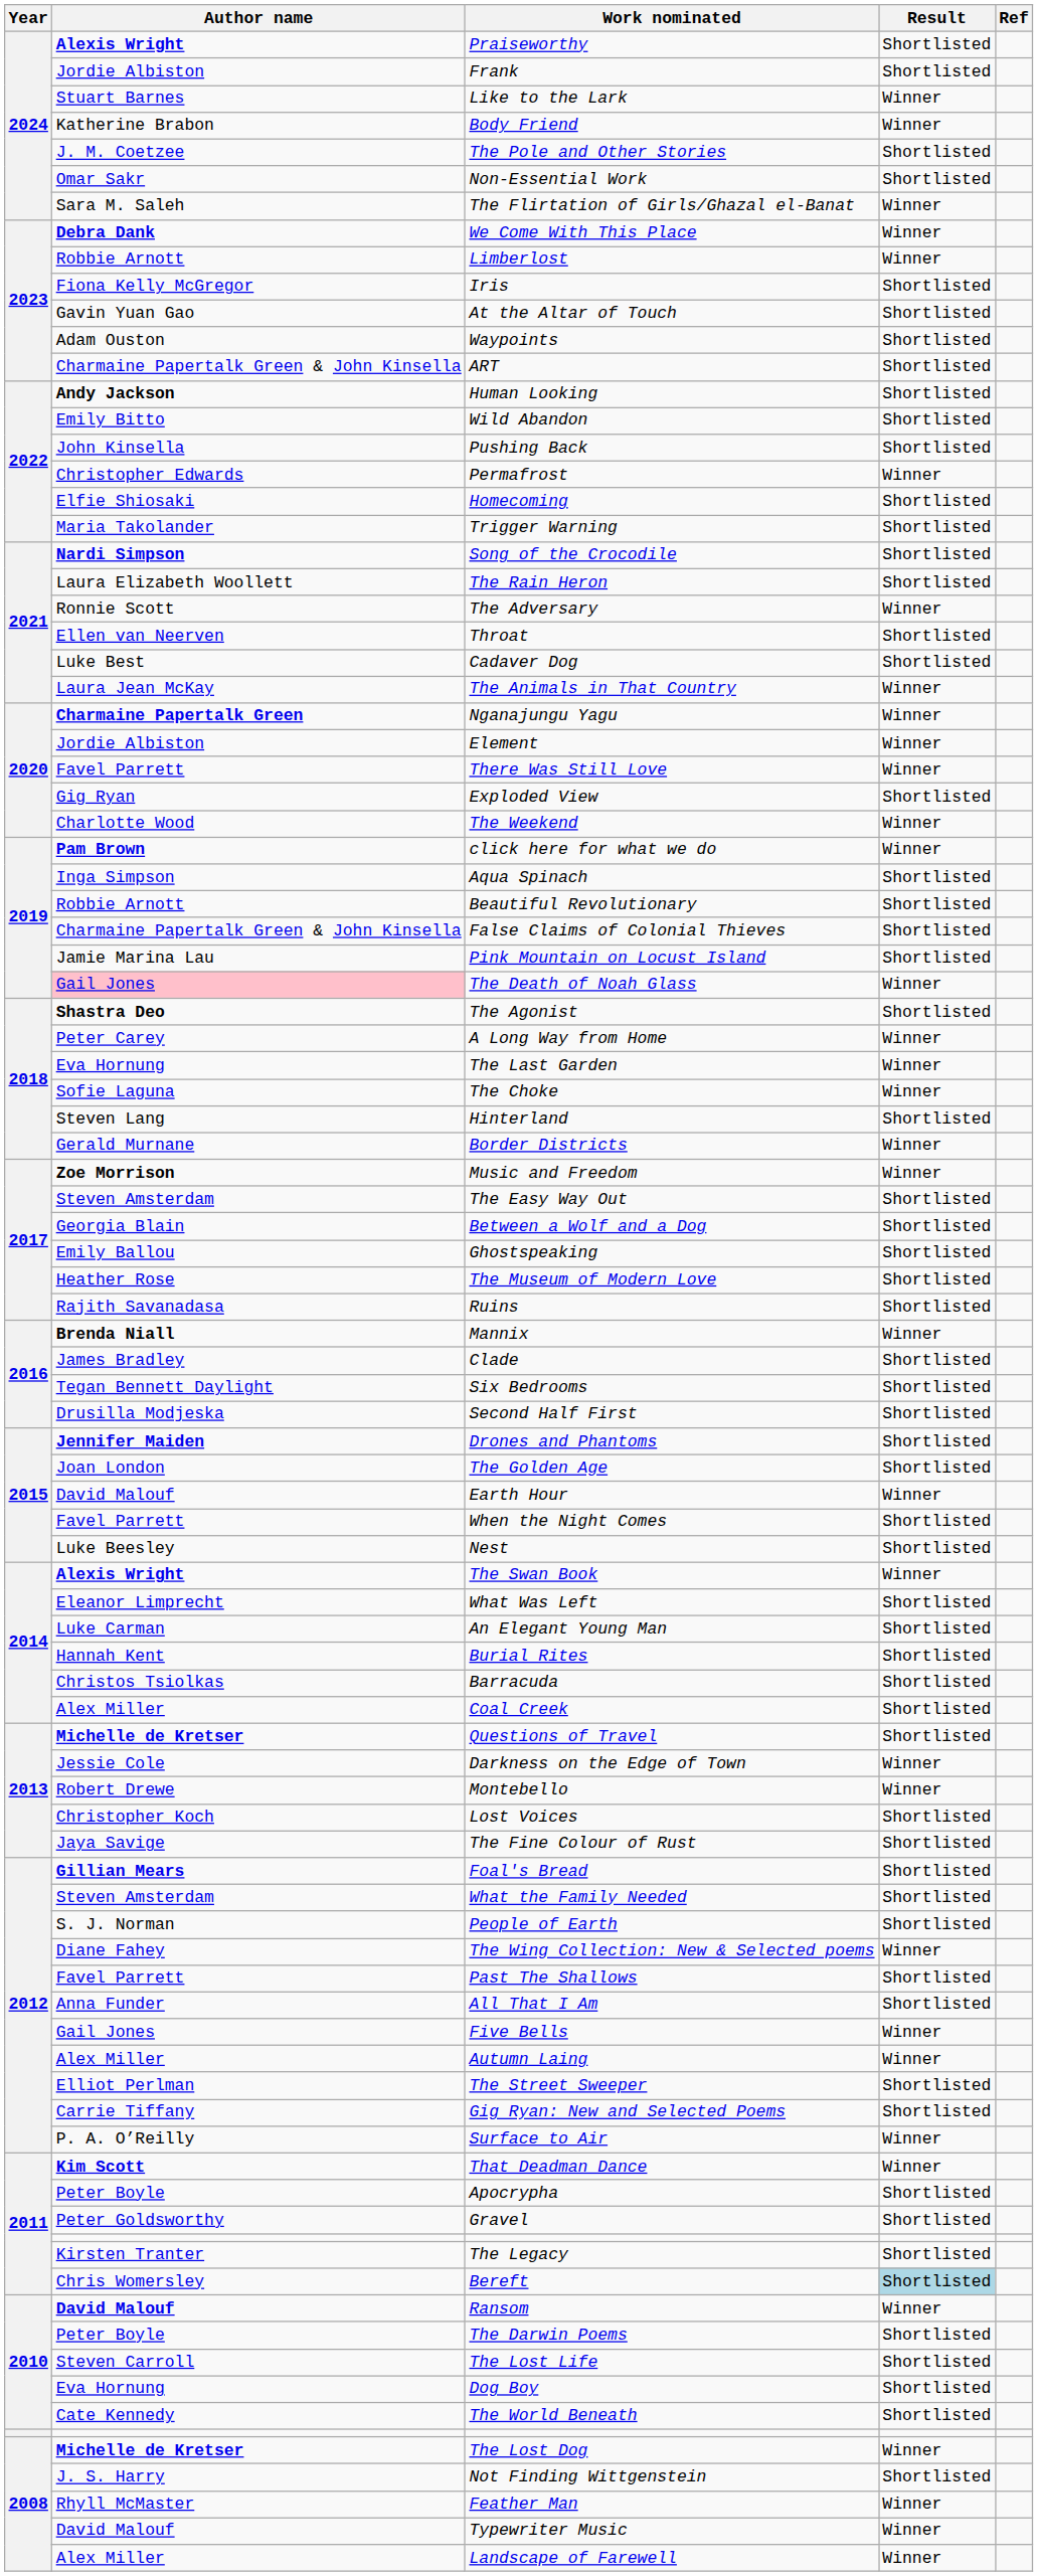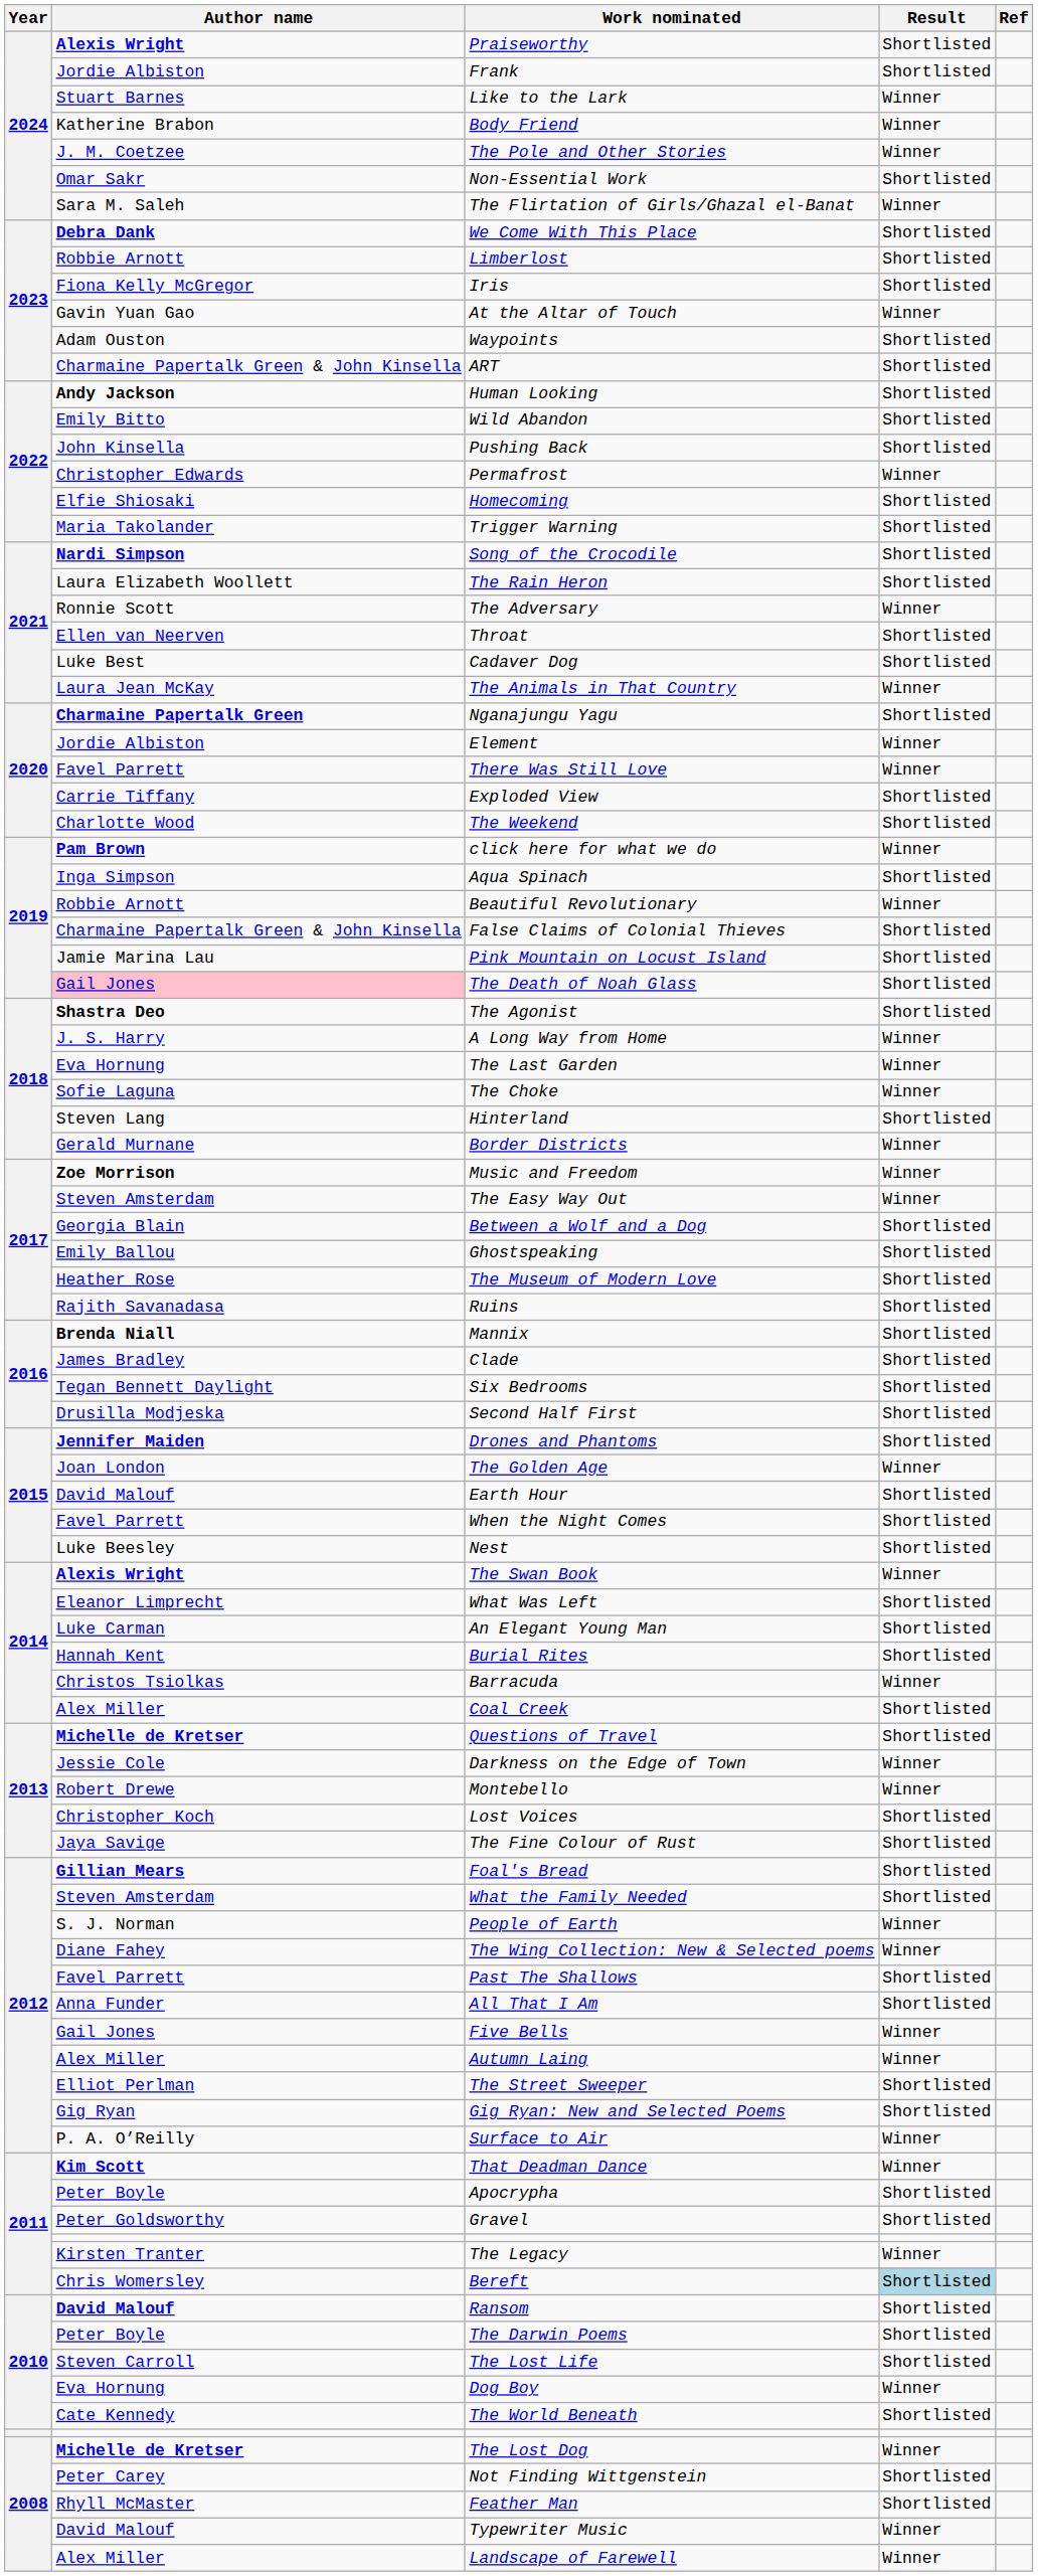 <table class="wikitable">
 <tr>
 <th>Year</th>
 <th>Author name</th>
 <th>Work nominated</th>
 <th>Result</th>
 <th>Ref</th>
 </tr>
 <tr>
 <th rowspan="7"><a href='#'>2024</a></th>
 <td><strong><a href='#'>Alexis Wright</a></strong></td>
 <td><em><a href='#'>Praiseworthy</a></em></td>
 <td>Shortlisted</td>
 <td></td>
 </tr>
 <tr>
 <td><a href='#'>Jordie Albiston</a></td>
 <td><em>Frank</em></td>
 <td>Shortlisted</td>
 <td></td>
 </tr>
 <tr>
 <td><a href='#'>Stuart Barnes</a></td>
 <td><em>Like to the Lark</em></td>
 <td>Winner</td>
 <td></td>
 </tr>
 <tr>
 <td>Katherine Brabon</td>
 <td><em><a href='#'>Body Friend</a></em></td>
 <td>Winner</td>
 <td></td>
 </tr>
 <tr>
 <td><a href='#'>J. M. Coetzee</a></td>
 <td><em><a href='#'>The Pole and Other Stories</a></em></td>
-<td>Shortlisted</td>
+<td>Winner</td>
 <td></td>
 </tr>
 <tr>
 <td><a href='#'>Omar Sakr</a></td>
 <td><em>Non-Essential Work</em></td>
 <td>Shortlisted</td>
 <td></td>
 </tr>
 <tr>
 <td>Sara M. Saleh</td>
 <td><em>The Flirtation of Girls/Ghazal el-Banat</em></td>
 <td>Winner</td>
 <td></td>
 </tr>
 <tr>
 <th rowspan="6"><a href='#'>2023</a></th>
 <td><strong><a href='#'>Debra Dank</a></strong></td>
 <td><em><a href='#'>We Come With This Place</a></em></td>
-<td>Winner</td>
+<td>Shortlisted</td>
 <td></td>
 </tr>
 <tr>
 <td><a href='#'>Robbie Arnott</a></td>
 <td><em><a href='#'>Limberlost</a></em></td>
-<td>Winner</td>
+<td>Shortlisted</td>
 <td></td>
 </tr>
 <tr>
 <td><a href='#'>Fiona Kelly McGregor</a></td>
 <td><em>Iris</em></td>
 <td>Shortlisted</td>
 <td></td>
 </tr>
 <tr>
 <td>Gavin Yuan Gao</td>
 <td><em>At the Altar of Touch</em></td>
-<td>Shortlisted</td>
+<td>Winner</td>
 <td></td>
 </tr>
 <tr>
 <td>Adam Ouston</td>
 <td><em>Waypoints</em></td>
 <td>Shortlisted</td>
 <td></td>
 </tr>
 <tr>
 <td><a href='#'>Charmaine Papertalk Green</a> & <a href='#'>John Kinsella</a></td>
 <td><em>ART</em></td>
 <td>Shortlisted</td>
 <td></td>
 </tr>
 <tr>
 <th rowspan="6"><a href='#'>2022</a></th>
 <td><strong>Andy Jackson</strong></td>
 <td><em>Human Looking</em></td>
 <td>Shortlisted</td>
 <td></td>
 </tr>
 <tr>
 <td><a href='#'>Emily Bitto</a></td>
 <td><em>Wild Abandon</em></td>
 <td>Shortlisted</td>
 <td></td>
 </tr>
 <tr>
 <td><a href='#'>John Kinsella</a></td>
 <td><em>Pushing Back</em></td>
 <td>Shortlisted</td>
 <td></td>
 </tr>
 <tr>
 <td><a href='#'>Christopher Edwards</a></td>
 <td><em>Permafrost</em></td>
 <td>Winner</td>
 <td></td>
 </tr>
 <tr>
 <td><a href='#'>Elfie Shiosaki</a></td>
 <td><em><a href='#'>Homecoming</a></em></td>
 <td>Shortlisted</td>
 <td></td>
 </tr>
 <tr>
 <td><a href='#'>Maria Takolander</a></td>
 <td><em>Trigger Warning</em></td>
 <td>Shortlisted</td>
 <td></td>
 </tr>
 <tr>
 <th rowspan="6"><a href='#'>2021</a></th>
 <td><strong><a href='#'>Nardi Simpson</a></strong></td>
 <td><em><a href='#'>Song of the Crocodile</a></em></td>
 <td>Shortlisted</td>
 <td></td>
 </tr>
 <tr>
 <td>Laura Elizabeth Woollett</td>
 <td><em><a href='#'>The Rain Heron</a></em></td>
 <td>Shortlisted</td>
 <td></td>
 </tr>
 <tr>
 <td>Ronnie Scott</td>
 <td><em>The Adversary</em></td>
 <td>Winner</td>
 <td></td>
 </tr>
 <tr>
 <td><a href='#'>Ellen van Neerven</a></td>
 <td><em>Throat</em></td>
 <td>Shortlisted</td>
 <td></td>
 </tr>
 <tr>
 <td>Luke Best</td>
 <td><em>Cadaver Dog</em></td>
 <td>Shortlisted</td>
 <td></td>
 </tr>
 <tr>
 <td><a href='#'>Laura Jean McKay</a></td>
 <td><em><a href='#'>The Animals in That Country</a></em></td>
 <td>Winner</td>
 <td></td>
 </tr>
 <tr>
 <th rowspan="5"><a href='#'>2020</a></th>
 <td><strong><a href='#'>Charmaine Papertalk Green</a> </strong></td>
 <td><em>Nganajungu Yagu</em></td>
-<td>Winner</td>
+<td>Shortlisted</td>
 <td></td>
 </tr>
 <tr>
 <td><a href='#'>Jordie Albiston</a></td>
 <td><em>Element</em></td>
 <td>Winner</td>
 <td></td>
 </tr>
 <tr>
 <td><a href='#'>Favel Parrett</a></td>
 <td><em><a href='#'>There Was Still Love</a></em></td>
 <td>Winner</td>
 <td></td>
 </tr>
 <tr>
-<td><a href='#'>Gig Ryan</a></td>
+<td><a href='#'>Carrie Tiffany</a></td>
 <td><em>Exploded View</em></td>
 <td>Shortlisted</td>
 <td></td>
 </tr>
 <tr>
 <td><a href='#'>Charlotte Wood</a></td>
 <td><em><a href='#'>The Weekend</a></em></td>
-<td>Winner</td>
+<td>Shortlisted</td>
 <td></td>
 </tr>
 <tr>
 <th rowspan="6"><a href='#'>2019</a></th>
 <td><strong><a href='#'>Pam Brown</a> </strong></td>
 <td><em>click here for what we do</em></td>
 <td>Winner</td>
 <td></td>
 </tr>
 <tr>
 <td><a href='#'>Inga Simpson</a></td>
 <td><em>Aqua Spinach</em></td>
 <td>Shortlisted</td>
 <td></td>
 </tr>
 <tr>
 <td><a href='#'>Robbie Arnott</a></td>
 <td><em>Beautiful Revolutionary</em></td>
-<td>Shortlisted</td>
+<td>Winner</td>
 <td></td>
 </tr>
 <tr>
 <td><a href='#'>Charmaine Papertalk Green</a> & <a href='#'>John Kinsella</a></td>
 <td><em>False Claims of Colonial Thieves</em></td>
 <td>Shortlisted</td>
 <td></td>
 </tr>
 <tr>
 <td>Jamie Marina Lau</td>
 <td><em><a href='#'>Pink Mountain on Locust Island</a></em></td>
 <td>Shortlisted</td>
 <td></td>
 </tr>
 <tr>
 <td style="background: pink;"><a href='#'>Gail Jones</a></td>
 <td><em><a href='#'>The Death of Noah Glass</a></em></td>
-<td>Winner</td>
+<td>Shortlisted</td>
 <td></td>
 </tr>
 <tr>
 <th rowspan="6"><a href='#'>2018</a></th>
 <td><strong>Shastra Deo </strong></td>
 <td><em>The Agonist</em></td>
 <td>Shortlisted</td>
 <td></td>
 </tr>
 <tr>
-<td><a href='#'>Peter Carey</a></td>
+<td><a href='#'>J. S. Harry</a></td>
 <td><em>A Long Way from Home</em></td>
 <td>Winner</td>
 <td></td>
 </tr>
 <tr>
 <td><a href='#'>Eva Hornung</a></td>
 <td><em>The Last Garden</em></td>
 <td>Winner</td>
 <td></td>
 </tr>
 <tr>
 <td><a href='#'>Sofie Laguna</a></td>
 <td><em>The Choke</em></td>
 <td>Winner</td>
 <td></td>
 </tr>
 <tr>
 <td>Steven Lang</td>
 <td><em>Hinterland</em></td>
 <td>Shortlisted</td>
 <td></td>
 </tr>
 <tr>
 <td><a href='#'>Gerald Murnane</a></td>
 <td><em><a href='#'>Border Districts</a></em></td>
 <td>Winner</td>
 <td></td>
 </tr>
 <tr>
 <th rowspan="6"><a href='#'>2017</a></th>
 <td><strong>Zoe Morrison </strong></td>
 <td><em>Music and Freedom</em></td>
 <td>Winner</td>
 <td></td>
 </tr>
 <tr>
 <td><a href='#'>Steven Amsterdam</a></td>
 <td><em>The Easy Way Out</em></td>
-<td>Shortlisted</td>
+<td>Winner</td>
 <td></td>
 </tr>
 <tr>
 <td><a href='#'>Georgia Blain</a></td>
 <td><em><a href='#'>Between a Wolf and a Dog</a></em></td>
 <td>Shortlisted</td>
 <td></td>
 </tr>
 <tr>
 <td><a href='#'>Emily Ballou</a></td>
 <td><em>Ghostspeaking</em></td>
 <td>Shortlisted</td>
 <td></td>
 </tr>
 <tr>
 <td><a href='#'>Heather Rose</a></td>
 <td><em><a href='#'>The Museum of Modern Love</a></em></td>
 <td>Shortlisted</td>
 <td></td>
 </tr>
 <tr>
 <td><a href='#'>Rajith Savanadasa</a></td>
 <td><em>Ruins</em></td>
 <td>Shortlisted</td>
 <td></td>
 </tr>
 <tr>
 <th rowspan="4"><a href='#'>2016</a></th>
 <td><strong>Brenda Niall </strong></td>
 <td><em>Mannix</em></td>
-<td>Winner</td>
+<td>Shortlisted</td>
 <td></td>
 </tr>
 <tr>
 <td><a href='#'>James Bradley</a></td>
 <td><em>Clade</em></td>
 <td>Shortlisted</td>
 <td></td>
 </tr>
 <tr>
 <td><a href='#'>Tegan Bennett Daylight</a></td>
 <td><em>Six Bedrooms</em></td>
 <td>Shortlisted</td>
 <td></td>
 </tr>
 <tr>
 <td><a href='#'>Drusilla Modjeska</a></td>
 <td><em>Second Half First</em></td>
 <td>Shortlisted</td>
 <td></td>
 </tr>
 <tr>
 <th rowspan="5"><a href='#'>2015</a></th>
 <td><strong><a href='#'>Jennifer Maiden</a> </strong></td>
 <td><em><a href='#'>Drones and Phantoms</a></em></td>
 <td>Shortlisted</td>
 <td></td>
 </tr>
 <tr>
 <td><a href='#'>Joan London</a></td>
 <td><em><a href='#'>The Golden Age</a></em></td>
-<td>Shortlisted</td>
+<td>Winner</td>
 <td></td>
 </tr>
 <tr>
 <td><a href='#'>David Malouf</a></td>
 <td><em>Earth Hour</em></td>
-<td>Winner</td>
+<td>Shortlisted</td>
 <td></td>
 </tr>
 <tr>
 <td><a href='#'>Favel Parrett</a></td>
 <td><em>When the Night Comes</em></td>
 <td>Shortlisted</td>
 <td></td>
 </tr>
 <tr>
 <td>Luke Beesley</td>
 <td><em>Nest</em></td>
 <td>Shortlisted</td>
 <td></td>
 </tr>
 <tr>
 <th rowspan="6"><a href='#'>2014</a></th>
 <td><strong><a href='#'>Alexis Wright</a> </strong></td>
 <td><em><a href='#'>The Swan Book</a></em></td>
 <td>Winner</td>
 <td></td>
 </tr>
 <tr>
 <td><a href='#'>Eleanor Limprecht</a></td>
 <td><em>What Was Left</em></td>
 <td>Shortlisted</td>
 <td></td>
 </tr>
 <tr>
 <td><a href='#'>Luke Carman</a></td>
 <td><em>An Elegant Young Man</em></td>
 <td>Shortlisted</td>
 <td></td>
 </tr>
 <tr>
 <td><a href='#'>Hannah Kent</a></td>
 <td><em><a href='#'>Burial Rites</a></em></td>
 <td>Shortlisted</td>
 <td></td>
 </tr>
 <tr>
 <td><a href='#'>Christos Tsiolkas</a></td>
 <td><em>Barracuda</em></td>
-<td>Shortlisted</td>
+<td>Winner</td>
 <td></td>
 </tr>
 <tr>
 <td><a href='#'>Alex Miller</a></td>
 <td><em><a href='#'>Coal Creek</a></em></td>
 <td>Shortlisted</td>
 <td></td>
 </tr>
 <tr>
 <th rowspan="5"><a href='#'>2013</a></th>
 <td><strong><a href='#'>Michelle de Kretser</a> </strong></td>
 <td><em><a href='#'>Questions of Travel</a></em></td>
 <td>Shortlisted</td>
 <td></td>
 </tr>
 <tr>
 <td><a href='#'>Jessie Cole</a></td>
 <td><em>Darkness on the Edge of Town</em></td>
 <td>Winner</td>
 <td></td>
 </tr>
 <tr>
 <td><a href='#'>Robert Drewe</a></td>
 <td><em>Montebello</em></td>
 <td>Winner</td>
 <td></td>
 </tr>
 <tr>
 <td><a href='#'>Christopher Koch</a></td>
 <td><em>Lost Voices</em></td>
 <td>Shortlisted</td>
 <td></td>
 </tr>
 <tr>
 <td><a href='#'>Jaya Savige</a></td>
 <td><em>The Fine Colour of Rust</em></td>
 <td>Shortlisted</td>
 <td></td>
 </tr>
 <tr>
 <th rowspan="11"><a href='#'>2012</a></th>
 <td><strong><a href='#'>Gillian Mears</a> </strong></td>
 <td><em><a href='#'>Foal's Bread</a></em></td>
 <td>Shortlisted</td>
 <td></td>
 </tr>
 <tr>
 <td><a href='#'>Steven Amsterdam</a></td>
 <td><em><a href='#'>What the Family Needed</a></em></td>
 <td>Shortlisted</td>
 <td></td>
 </tr>
 <tr>
 <td>S. J. Norman</td>
 <td><em><a href='#'>People of Earth</a></em></td>
-<td>Shortlisted</td>
+<td>Winner</td>
 <td></td>
 </tr>
 <tr>
 <td><a href='#'>Diane Fahey</a></td>
 <td><em><a href='#'>The Wing Collection: New & Selected poems</a></em></td>
 <td>Winner</td>
 <td></td>
 </tr>
 <tr>
 <td><a href='#'>Favel Parrett</a></td>
 <td><em><a href='#'>Past The Shallows</a></em></td>
 <td>Shortlisted</td>
 <td></td>
 </tr>
 <tr>
 <td><a href='#'>Anna Funder</a></td>
 <td><em><a href='#'>All That I Am</a></em></td>
 <td>Shortlisted</td>
 <td></td>
 </tr>
 <tr>
 <td><a href='#'>Gail Jones</a></td>
 <td><em><a href='#'>Five Bells</a></em></td>
 <td>Winner</td>
 <td></td>
 </tr>
 <tr>
 <td><a href='#'>Alex Miller</a></td>
 <td><em><a href='#'>Autumn Laing</a></em></td>
 <td>Winner</td>
 <td></td>
 </tr>
 <tr>
 <td><a href='#'>Elliot Perlman</a></td>
 <td><em><a href='#'>The Street Sweeper</a></em></td>
 <td>Shortlisted</td>
 <td></td>
 </tr>
 <tr>
-<td><a href='#'>Carrie Tiffany</a></td>
+<td><a href='#'>Gig Ryan</a></td>
 <td><em><a href='#'>Gig Ryan: New and Selected Poems</a></em></td>
 <td>Shortlisted</td>
 <td></td>
 </tr>
 <tr>
 <td>P. A. O’Reilly</td>
 <td><em><a href='#'>Surface to Air</a></em></td>
 <td>Winner</td>
 <td></td>
 </tr>
 <tr>
 <th rowspan="6"><a href='#'>2011</a></th>
 <td><strong><a href='#'>Kim Scott</a> </strong></td>
 <td><em><a href='#'>That Deadman Dance</a></em></td>
 <td>Winner</td>
 <td></td>
 </tr>
 <tr>
 <td><a href='#'>Peter Boyle</a></td>
 <td><em>Apocrypha</em></td>
 <td>Shortlisted</td>
 <td></td>
 </tr>
 <tr>
 <td><a href='#'>Peter Goldsworthy</a></td>
 <td><em>Gravel</em></td>
 <td>Shortlisted</td>
 <td></td>
 </tr>
 <tr>
 <td></td>
 <td></td>
 <td></td>
 <td></td>
 </tr>
 <tr>
 <td><a href='#'>Kirsten Tranter</a></td>
 <td><em>The Legacy</em></td>
-<td>Shortlisted</td>
+<td>Winner</td>
 <td></td>
 </tr>
 <tr>
 <td><a href='#'>Chris Womersley</a></td>
 <td><em><a href='#'>Bereft</a></em></td>
 <td style="background: lightblue;">Shortlisted</td>
 <td></td>
 </tr>
 <tr>
 <th rowspan="5"><a href='#'>2010</a></th>
 <td><strong><a href='#'>David Malouf</a> </strong></td>
 <td><em><a href='#'>Ransom</a></em></td>
-<td>Winner</td>
+<td>Shortlisted</td>
 <td></td>
 </tr>
 <tr>
 <td><a href='#'>Peter Boyle</a></td>
 <td><em><a href='#'>The Darwin Poems</a></em></td>
 <td>Shortlisted</td>
 <td></td>
 </tr>
 <tr>
 <td><a href='#'>Steven Carroll</a></td>
 <td><em><a href='#'>The Lost Life</a></em></td>
 <td>Shortlisted</td>
 <td></td>
 </tr>
 <tr>
 <td><a href='#'>Eva Hornung</a></td>
 <td><em><a href='#'>Dog Boy</a></em></td>
-<td>Shortlisted</td>
+<td>Winner</td>
 <td></td>
 </tr>
 <tr>
 <td><a href='#'>Cate Kennedy</a></td>
 <td><em><a href='#'>The World Beneath</a></em></td>
 <td>Shortlisted</td>
 <td></td>
 </tr>
 <tr>
 <th></th>
 <td></td>
 <td></td>
 <td></td>
 <td></td>
 </tr>
 <tr>
 <th rowspan="5"><a href='#'>2008</a></th>
 <td><strong><a href='#'>Michelle de Kretser</a> </strong></td>
 <td><em><a href='#'>The Lost Dog</a></em></td>
 <td>Winner</td>
 <td></td>
 </tr>
 <tr>
-<td><a href='#'>J. S. Harry</a></td>
+<td><a href='#'>Peter Carey</a></td>
 <td><em>Not Finding Wittgenstein</em></td>
 <td>Shortlisted</td>
 <td></td>
 </tr>
 <tr>
 <td><a href='#'>Rhyll McMaster</a></td>
 <td><em><a href='#'>Feather Man</a></em></td>
-<td>Winner</td>
+<td>Shortlisted</td>
 <td></td>
 </tr>
 <tr>
 <td><a href='#'>David Malouf</a></td>
 <td><em>Typewriter Music</em></td>
 <td>Winner</td>
 <td></td>
 </tr>
 <tr>
 <td><a href='#'>Alex Miller</a></td>
 <td><em><a href='#'>Landscape of Farewell</a></em></td>
 <td>Winner</td>
 <td></td>
 </tr>
 </table>
